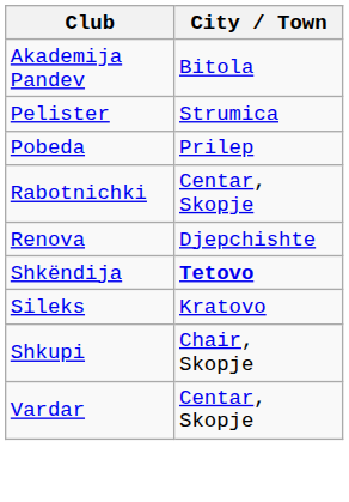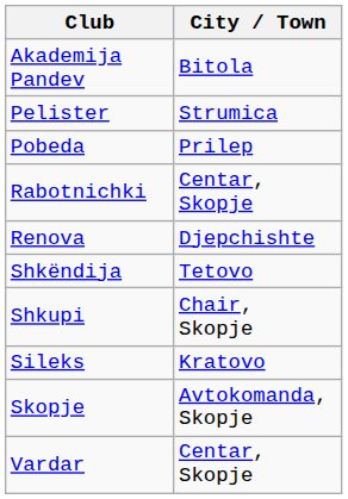 <table class="wikitable sortable">
 <tr>
 <th width="100px">Club</th>
 <th width="100px">City / Town</th>
 </tr>
 <tr>
 <td><a href='#'>Akademija Pandev</a></td>
 <td><a href='#'>Bitola</a></td>
 </tr>
 <tr>
 <td><a href='#'>Pelister</a></td>
 <td><a href='#'>Strumica</a></td>
 </tr>
 <tr>
 <td><a href='#'>Pobeda</a></td>
 <td><a href='#'>Prilep</a></td>
 </tr>
 <tr>
 <td><a href='#'>Rabotnichki</a></td>
 <td><a href='#'>Centar</a>, <a href='#'>Skopje</a></td>
 </tr>
 <tr>
 <td><a href='#'>Renova</a></td>
 <td><a href='#'>Djepchishte</a></td>
 </tr>
 <tr>
 <td><a href='#'>Shkëndija</a></td>
-<td><strong><a href='#'>Tetovo</a></strong></td>
+<td><a href='#'>Tetovo</a></td>
+</tr>
+<tr>
+<td><a href='#'>Shkupi</a></td>
+<td><a href='#'>Chair</a>, Skopje</td>
 </tr>
 <tr>
 <td><a href='#'>Sileks</a></td>
 <td><a href='#'>Kratovo</a></td>
 </tr>
 <tr>
-<td><a href='#'>Shkupi</a></td>
-<td><a href='#'>Chair</a>, Skopje</td>
+<td><a href='#'>Skopje</a></td>
+<td><a href='#'>Avtokomanda</a>, Skopje</td>
 </tr>
 <tr>
 <td><a href='#'>Vardar</a></td>
 <td><a href='#'>Centar</a>, Skopje</td>
 </tr>
 </table>
